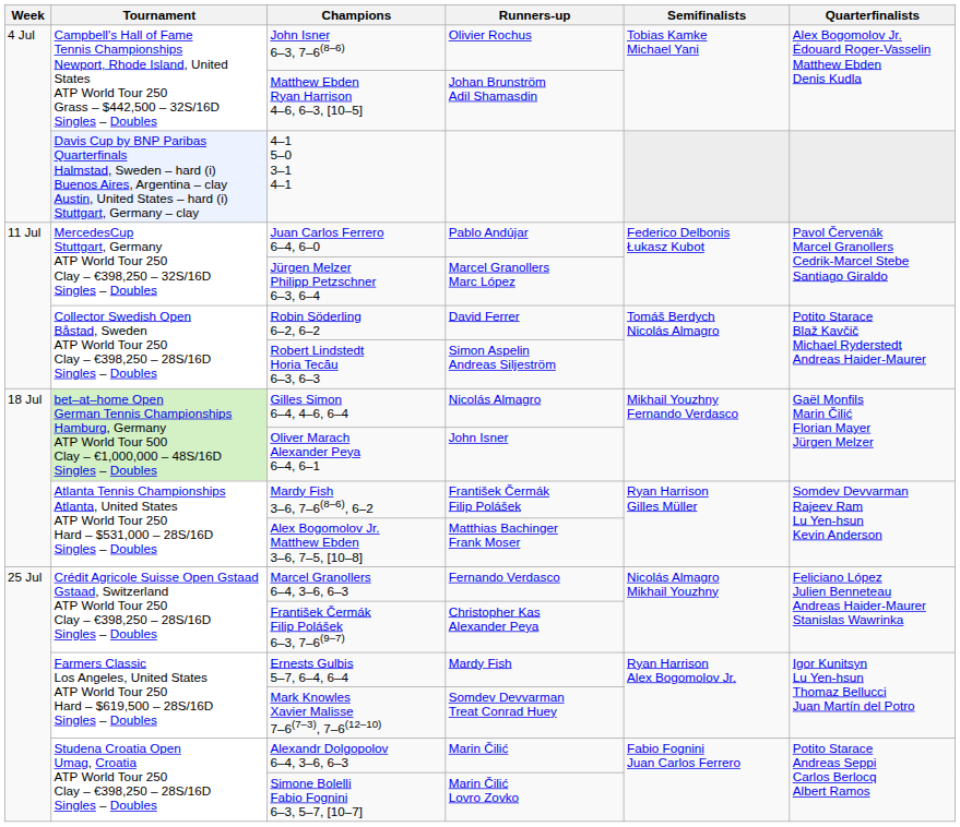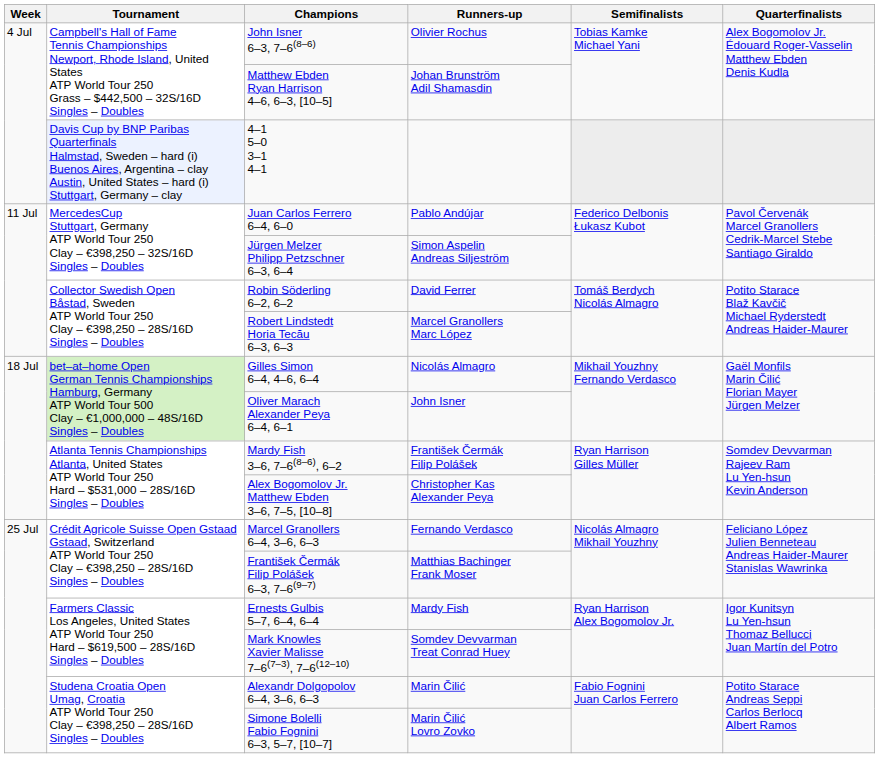 <table class=wikitable style=font-size:95%>
 <tr>
 <th style="width:48px;">Week</th>
 <th style="width:250px;">Tournament</th>
 <th style="width:205px;">Champions</th>
 <th style="width:205px;">Runners-up</th>
 <th style="width:190px;">Semifinalists</th>
 <th style="width:190px;">Quarterfinalists</th>
 </tr>
 <tr valign=top>
 <td rowspan=3>4 Jul</td>
 <td style="background:#fff;" rowspan="2"><a href='#'>Campbell's Hall of Fame<br> Tennis Championships</a><br> <a href='#'>Newport, Rhode Island</a>, United States<br>ATP World Tour 250<br>Grass – $442,500 – 32S/16D<br><a href='#'>Singles</a> – <a href='#'>Doubles</a></td>
 <td> <a href='#'>John Isner</a><br> 6–3, 7–6<sup>(8–6)</sup></td>
 <td> <a href='#'>Olivier Rochus</a></td>
 <td rowspan=2> <a href='#'>Tobias Kamke</a> <br>  <a href='#'>Michael Yani</a></td>
 <td rowspan=2> <a href='#'>Alex Bogomolov Jr.</a><br> <a href='#'>Édouard Roger-Vasselin</a><br> <a href='#'>Matthew Ebden</a><br> <a href='#'>Denis Kudla</a></td>
 </tr>
 <tr valign=top>
 <td> <a href='#'>Matthew Ebden</a> <br>  <a href='#'>Ryan Harrison</a><br> 4–6, 6–3, [10–5]</td>
 <td> <a href='#'>Johan Brunström</a> <br>  <a href='#'>Adil Shamasdin</a></td>
 </tr>
 <tr valign=top>
 <td style="background:#ECF2FF;"><a href='#'>Davis Cup by BNP Paribas Quarterfinals</a><br> <a href='#'>Halmstad</a>, Sweden – hard (i)<br> <a href='#'>Buenos Aires</a>, Argentina – clay<br> <a href='#'>Austin</a>, United States – hard (i)<br> <a href='#'>Stuttgart</a>, Germany – clay</td>
 <td> 4–1 <br> 5–0 <br> 3–1 <br> 4–1</td>
 <td><br><br><br></td>
 <td style="background:#ededed;"></td>
 <td style="background:#ededed;"></td>
 </tr>
 <tr valign=top>
 <td rowspan=4>11 Jul</td>
 <td style="background:#fff;" rowspan="2"><a href='#'>MercedesCup</a><br> <a href='#'>Stuttgart</a>, Germany<br>ATP World Tour 250<br>Clay – €398,250 – 32S/16D<br><a href='#'>Singles</a> – <a href='#'>Doubles</a></td>
 <td> <a href='#'>Juan Carlos Ferrero</a> <br> 6–4, 6–0</td>
 <td> <a href='#'>Pablo Andújar</a></td>
 <td rowspan=2> <a href='#'>Federico Delbonis</a><br> <a href='#'>Łukasz Kubot</a></td>
 <td rowspan=2> <a href='#'>Pavol Červenák</a><br> <a href='#'>Marcel Granollers</a><br> <a href='#'>Cedrik-Marcel Stebe</a><br> <a href='#'>Santiago Giraldo</a></td>
 </tr>
 <tr valign=top>
 <td> <a href='#'>Jürgen Melzer</a> <br>  <a href='#'>Philipp Petzschner</a> <br> 6–3, 6–4</td>
-<td> <a href='#'>Marcel Granollers</a> <br>  <a href='#'>Marc López</a></td>
+<td> <a href='#'>Simon Aspelin</a> <br>  <a href='#'>Andreas Siljeström</a></td>
 </tr>
 <tr valign=top>
 <td style="background:#fff;" rowspan="2"><a href='#'>Collector Swedish Open</a><br> <a href='#'>Båstad</a>, Sweden<br>ATP World Tour 250<br>Clay – €398,250 – 28S/16D<br><a href='#'>Singles</a> – <a href='#'>Doubles</a></td>
 <td> <a href='#'>Robin Söderling</a> <br> 6–2, 6–2</td>
 <td> <a href='#'>David Ferrer</a></td>
 <td rowspan=2> <a href='#'>Tomáš Berdych</a><br> <a href='#'>Nicolás Almagro</a></td>
 <td rowspan=2> <a href='#'>Potito Starace</a><br> <a href='#'>Blaž Kavčič</a><br> <a href='#'>Michael Ryderstedt</a><br> <a href='#'>Andreas Haider-Maurer</a></td>
 </tr>
 <tr valign=top>
 <td> <a href='#'>Robert Lindstedt</a> <br>  <a href='#'>Horia Tecău</a><br> 6–3, 6–3</td>
-<td> <a href='#'>Simon Aspelin</a> <br>  <a href='#'>Andreas Siljeström</a></td>
+<td> <a href='#'>Marcel Granollers</a> <br>  <a href='#'>Marc López</a></td>
 </tr>
 <tr valign=top>
 <td rowspan=4>18 Jul</td>
 <td style="background:#D4F1C5;" rowspan="2"><a href='#'>bet–at–home Open <br>German Tennis Championships</a><br> <a href='#'>Hamburg</a>, Germany<br>ATP World Tour 500<br>Clay – €1,000,000 – 48S/16D<br><a href='#'>Singles</a> – <a href='#'>Doubles</a></td>
 <td> <a href='#'>Gilles Simon</a> <br> 6–4, 4–6, 6–4</td>
 <td> <a href='#'>Nicolás Almagro</a></td>
 <td rowspan=2> <a href='#'>Mikhail Youzhny</a> <br>  <a href='#'>Fernando Verdasco</a></td>
 <td rowspan=2> <a href='#'>Gaël Monfils</a> <br>  <a href='#'>Marin Čilić</a> <br>  <a href='#'>Florian Mayer</a> <br>  <a href='#'>Jürgen Melzer</a></td>
 </tr>
 <tr valign=top>
 <td> <a href='#'>Oliver Marach</a> <br>  <a href='#'>Alexander Peya</a> <br> 6–4, 6–1</td>
 <td> <a href='#'>John Isner</a></td>
 </tr>
 <tr valign=top>
 <td style="background:#fff;" rowspan="2"><a href='#'>Atlanta Tennis Championships</a><br> <a href='#'>Atlanta</a>, United States<br>ATP World Tour 250<br>Hard – $531,000 – 28S/16D<br><a href='#'>Singles</a> – <a href='#'>Doubles</a></td>
 <td> <a href='#'>Mardy Fish</a> <br> 3–6, 7–6<sup>(8–6)</sup>, 6–2</td>
 <td> <a href='#'>František Čermák</a> <br>  <a href='#'>Filip Polášek</a></td>
 <td rowspan=2> <a href='#'>Ryan Harrison</a> <br>  <a href='#'>Gilles Müller</a></td>
 <td rowspan=2> <a href='#'>Somdev Devvarman</a> <br>  <a href='#'>Rajeev Ram</a> <br>  <a href='#'>Lu Yen-hsun</a> <br>  <a href='#'>Kevin Anderson</a></td>
 </tr>
 <tr valign=top>
 <td> <a href='#'>Alex Bogomolov Jr.</a> <br>  <a href='#'>Matthew Ebden</a> <br> 3–6, 7–5, [10–8]</td>
-<td> <a href='#'>Matthias Bachinger</a> <br>  <a href='#'>Frank Moser</a></td>
+<td> <a href='#'>Christopher Kas</a> <br>  <a href='#'>Alexander Peya</a></td>
 </tr>
 <tr valign=top>
 <td rowspan=6>25 Jul</td>
 <td style="background:#fff;" rowspan="2"><a href='#'>Crédit Agricole Suisse Open Gstaad</a><br> <a href='#'>Gstaad</a>, Switzerland<br>ATP World Tour 250<br>Clay – €398,250 – 28S/16D<br><a href='#'>Singles</a> – <a href='#'>Doubles</a></td>
 <td> <a href='#'>Marcel Granollers</a> <br> 6–4, 3–6, 6–3</td>
 <td> <a href='#'>Fernando Verdasco</a></td>
 <td rowspan=2> <a href='#'>Nicolás Almagro</a> <br>  <a href='#'>Mikhail Youzhny</a></td>
 <td rowspan=2> <a href='#'>Feliciano López</a><br>  <a href='#'>Julien Benneteau</a> <br> <a href='#'>Andreas Haider-Maurer</a><br> <a href='#'>Stanislas Wawrinka</a></td>
 </tr>
 <tr valign=top>
 <td> <a href='#'>František Čermák</a> <br>  <a href='#'>Filip Polášek</a> <br> 6–3, 7–6<sup>(9–7)</sup></td>
-<td> <a href='#'>Christopher Kas</a> <br>  <a href='#'>Alexander Peya</a></td>
+<td> <a href='#'>Matthias Bachinger</a> <br>  <a href='#'>Frank Moser</a></td>
 </tr>
 <tr valign=top>
 <td style="background:#fff;" rowspan="2"><a href='#'>Farmers Classic</a><br> Los Angeles, United States<br>ATP World Tour 250<br>Hard – $619,500 – 28S/16D<br><a href='#'>Singles</a> – <a href='#'>Doubles</a></td>
 <td> <a href='#'>Ernests Gulbis</a> <br> 5–7, 6–4, 6–4</td>
 <td> <a href='#'>Mardy Fish</a></td>
 <td rowspan=2> <a href='#'>Ryan Harrison</a> <br>  <a href='#'>Alex Bogomolov Jr.</a></td>
 <td rowspan=2> <a href='#'>Igor Kunitsyn</a> <br> <a href='#'>Lu Yen-hsun</a> <br> <a href='#'>Thomaz Bellucci</a> <br> <a href='#'>Juan Martín del Potro</a></td>
 </tr>
 <tr valign=top>
 <td> <a href='#'>Mark Knowles</a> <br>  <a href='#'>Xavier Malisse</a> <br> 7–6<sup>(7–3)</sup>, 7–6<sup>(12–10)</sup></td>
 <td> <a href='#'>Somdev Devvarman</a> <br>  <a href='#'>Treat Conrad Huey</a></td>
 </tr>
 <tr valign=top>
 <td style="background:#fff;" rowspan="2"><a href='#'>Studena Croatia Open</a><br> <a href='#'>Umag</a>, <a href='#'>Croatia</a><br>ATP World Tour 250<br>Clay – €398,250 – 28S/16D<br><a href='#'>Singles</a> – <a href='#'>Doubles</a></td>
 <td> <a href='#'>Alexandr Dolgopolov</a> <br> 6–4, 3–6, 6–3</td>
 <td> <a href='#'>Marin Čilić</a></td>
 <td rowspan=2> <a href='#'>Fabio Fognini</a><br>  <a href='#'>Juan Carlos Ferrero</a></td>
 <td rowspan=2> <a href='#'>Potito Starace</a> <br>  <a href='#'>Andreas Seppi</a> <br> <a href='#'>Carlos Berlocq</a> <br> <a href='#'>Albert Ramos</a></td>
 </tr>
 <tr valign=top>
 <td> <a href='#'>Simone Bolelli</a> <br>  <a href='#'>Fabio Fognini</a> <br> 6–3, 5–7, [10–7]</td>
 <td> <a href='#'>Marin Čilić</a> <br>  <a href='#'>Lovro Zovko</a></td>
 </tr>
 </table>
